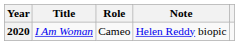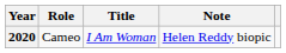 <table class="wikitable plainrowheaders" style="text-align:center;">
 <tr>
 <th>Year</th>
+<th>Role</th>
 <th>Title</th>
-<th>Role</th>
 <th>Note</th>
 <th></th>
 </tr>
 <tr>
 <th scope="row">2020</th>
+<td>Cameo</td>
 <td><em><a href='#'>I Am Woman</a></em></td>
-<td>Cameo</td>
 <td><a href='#'>Helen Reddy</a> biopic</td>
 <td></td>
 </tr>
 </table>
